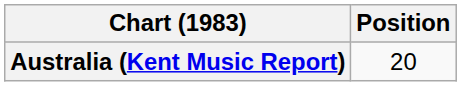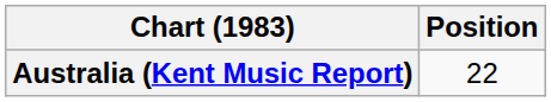 <table class="wikitable sortable plainrowheaders" style="text-align:center">
 <tr>
 <th scope="col">Chart (1983)</th>
 <th scope="col">Position</th>
 </tr>
 <tr>
 <th scope="row">Australia (<a href='#'>Kent Music Report</a>)</th>
-<td>20</td>
+<td>22</td>
 </tr>
 </table>
